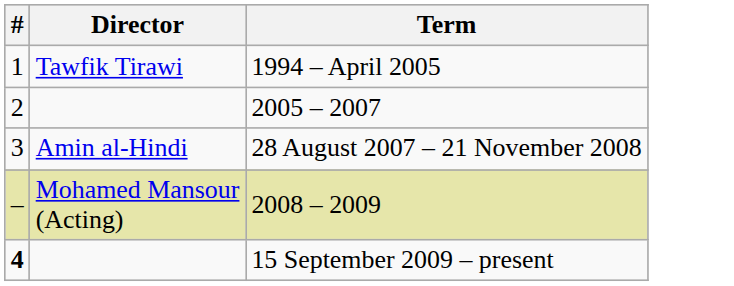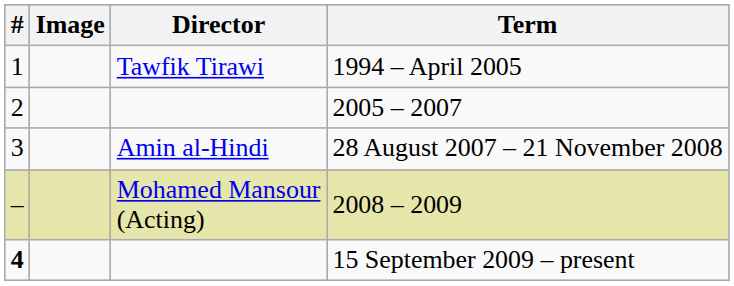 <table class="wikitable">
 <tr>
 <th>#</th>
+<th>Image</th>
 <th>Director</th>
 <th>Term</th>
 </tr>
 <tr>
 <td>1</td>
+<td></td>
 <td><a href='#'>Tawfik Tirawi</a></td>
 <td>1994 – April 2005</td>
 </tr>
 <tr>
 <td>2</td>
 <td></td>
+<td></td>
 <td>2005 – 2007</td>
 </tr>
 <tr>
 <td>3</td>
+<td></td>
 <td><a href='#'>Amin al-Hindi</a></td>
 <td>28 August 2007 – 21 November 2008</td>
 </tr>
 <tr>
 <td style="background:#e6e6aa;">–</td>
+<td style="background:#e6e6aa;"></td>
 <td style="background:#e6e6aa;"><a href='#'>Mohamed Mansour</a><br>(Acting)</td>
 <td style="background:#e6e6aa;">2008 – 2009</td>
 </tr>
 <tr>
 <td><strong>4</strong></td>
 <td></td>
+<td></td>
 <td>15 September 2009 – present</td>
 </tr>
 </table>
